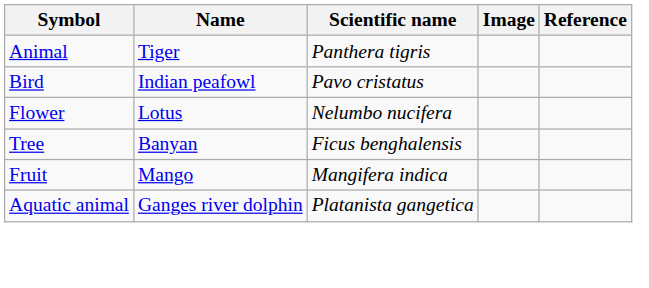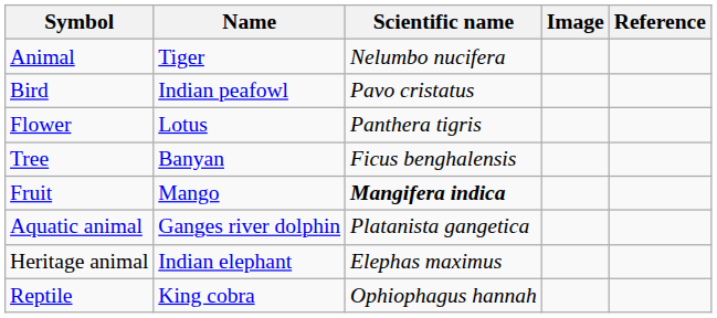 <table class="wikitable sortable static-row-numbers static-row-header-text col1center col2center col3center col4center hover-highlight" "style="font-size: 100%">
 <tr>
 <th>Symbol</th>
 <th>Name</th>
 <th>Scientific name</th>
 <th>Image</th>
 <th>Reference</th>
 </tr>
 <tr>
 <td><a href='#'>Animal</a></td>
 <td><a href='#'>Tiger</a></td>
-<td><em>Panthera tigris</em></td>
+<td><em>Nelumbo nucifera</em></td>
 <td></td>
 <td></td>
 </tr>
 <tr>
 <td><a href='#'>Bird</a></td>
 <td><a href='#'>Indian peafowl</a></td>
 <td><em>Pavo cristatus</em></td>
 <td></td>
 <td></td>
 </tr>
 <tr>
 <td><a href='#'>Flower</a></td>
 <td><a href='#'>Lotus</a></td>
-<td><em>Nelumbo nucifera</em></td>
+<td><em>Panthera tigris</em></td>
 <td></td>
 <td></td>
 </tr>
 <tr>
 <td><a href='#'>Tree</a></td>
 <td><a href='#'>Banyan</a></td>
 <td><em>Ficus benghalensis</em></td>
 <td></td>
 <td></td>
 </tr>
 <tr>
 <td><a href='#'>Fruit</a></td>
 <td><a href='#'>Mango</a></td>
-<td><em>Mangifera indica</em></td>
+<td><strong><em>Mangifera indica</em></strong></td>
 <td></td>
 <td></td>
 </tr>
 <tr>
 <td><a href='#'>Aquatic animal</a></td>
 <td><a href='#'>Ganges river dolphin</a></td>
 <td><em>Platanista gangetica</em></td>
 <td></td>
 <td></td>
 </tr>
+<tr>
+<td>Heritage animal</td>
+<td><a href='#'>Indian elephant</a></td>
+<td><em>Elephas maximus</em></td>
+<td></td>
+<td></td>
+</tr>
+<tr>
+<td><a href='#'>Reptile</a></td>
+<td><a href='#'>King cobra</a></td>
+<td><em>Ophiophagus hannah</em></td>
+<td></td>
+<td></td>
+</tr>
 </table>
